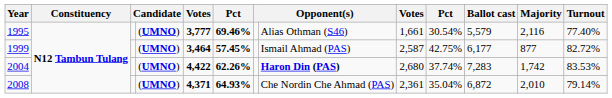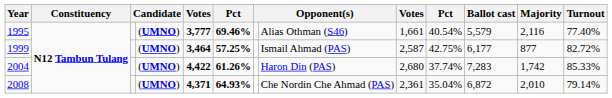 <table class="wikitable" style="margin:0.5em ; font-size:95%">
 <tr>
 <th>Year</th>
 <th>Constituency</th>
 <th colspan=2>Candidate</th>
 <th>Votes</th>
 <th>Pct</th>
 <th colspan=2>Opponent(s)</th>
 <th>Votes</th>
 <th>Pct</th>
 <th>Ballot cast</th>
 <th>Majority</th>
 <th>Turnout</th>
 </tr>
 <tr>
 <td><a href='#'>1995</a></td>
 <td rowspan=4><strong>N12 <a href='#'>Tambun Tulang</a></strong></td>
 <td></td>
 <td> (<a href='#'><strong>UMNO</strong></a>)</td>
 <td align="right"><strong>3,777</strong></td>
 <td><strong>69.46%</strong></td>
 <td></td>
 <td>Alias Othman (<a href='#'>S46</a>)</td>
 <td align="right">1,661</td>
-<td>30.54%</td>
+<td>40.54%</td>
 <td>5,579</td>
 <td>2,116</td>
 <td>77.40%</td>
 </tr>
 <tr>
 <td><a href='#'>1999</a></td>
 <td></td>
 <td> (<a href='#'><strong>UMNO</strong></a>)</td>
 <td align="right"><strong>3,464</strong></td>
-<td><strong>57.45%</strong></td>
+<td><strong>57.25%</strong></td>
 <td></td>
 <td>Ismail Ahmad (<a href='#'>PAS</a>)</td>
 <td align=right>2,587</td>
 <td>42.75%</td>
 <td>6,177</td>
 <td>877</td>
 <td>82.72%</td>
 </tr>
 <tr>
 <td><a href='#'>2004</a></td>
 <td></td>
 <td> (<a href='#'><strong>UMNO</strong></a>)</td>
 <td align="right"><strong>4,422</strong></td>
-<td><strong>62.26%</strong></td>
+<td><strong>61.26%</strong></td>
 <td></td>
-<td><strong><a href='#'>Haron Din</a> (<a href='#'>PAS</a>)</strong></td>
+<td><a href='#'>Haron Din</a> (<a href='#'>PAS</a>)</td>
 <td align="right">2,680</td>
 <td>37.74%</td>
 <td>7,283</td>
 <td>1,742</td>
-<td>83.53%</td>
+<td>85.33%</td>
 </tr>
 <tr>
 <td><a href='#'>2008</a></td>
 <td></td>
 <td> (<a href='#'><strong>UMNO</strong></a>)</td>
 <td align="right"><strong>4,371</strong></td>
 <td><strong>64.93%</strong></td>
 <td></td>
 <td>Che Nordin Che Ahmad (<a href='#'>PAS</a>)</td>
 <td align="right">2,361</td>
 <td>35.04%</td>
 <td>6,872</td>
 <td>2,010</td>
 <td>79.14%</td>
 </tr>
 </table>
